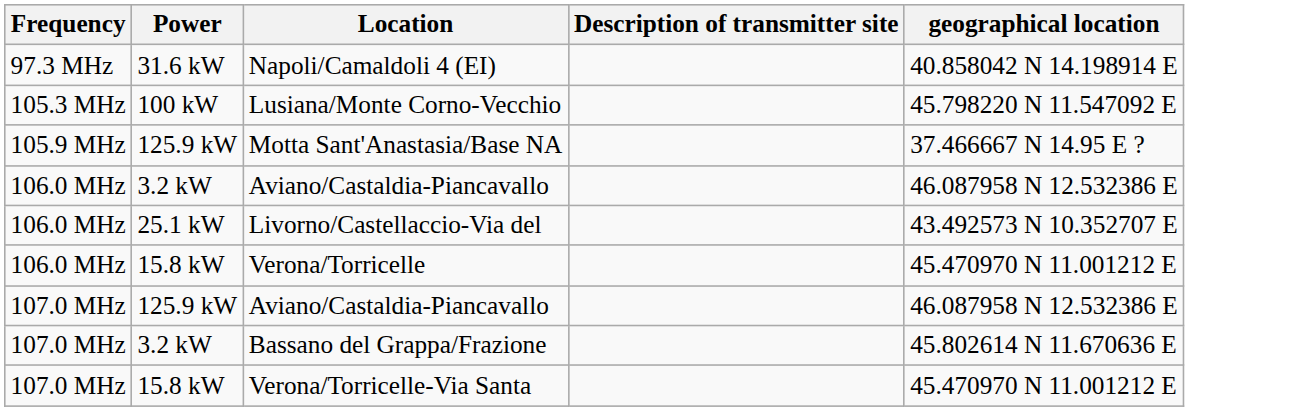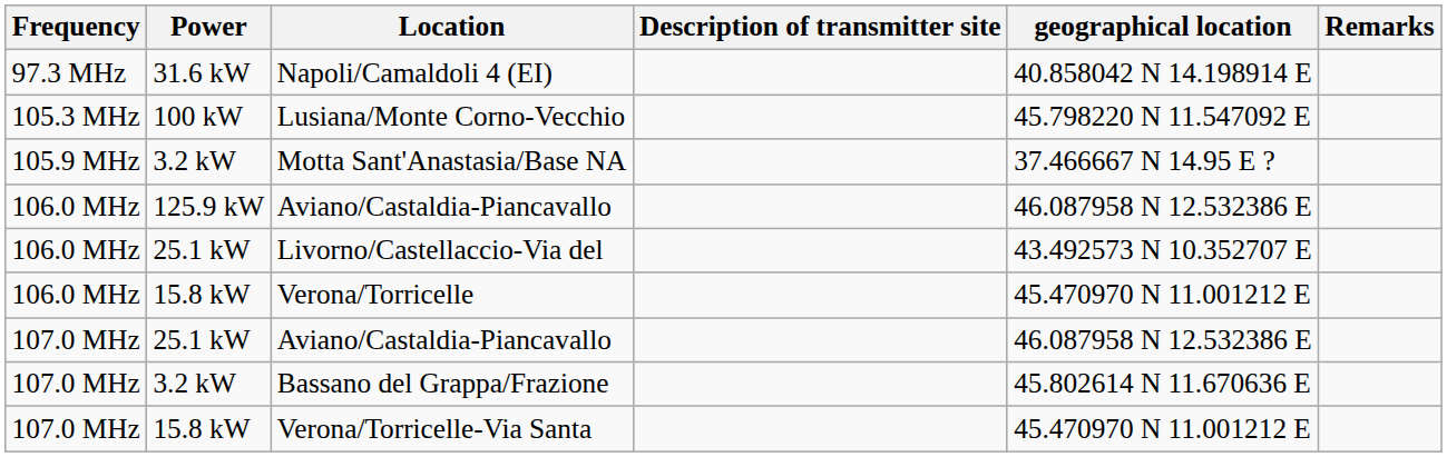 <table class="wikitable sortable">
 <tr>
 <th>Frequency</th>
 <th>Power</th>
 <th>Location</th>
 <th>Description of transmitter site</th>
 <th>geographical location</th>
+<th>Remarks</th>
 </tr>
 <tr>
 <td>97.3 MHz</td>
 <td>31.6 kW</td>
 <td>Napoli/Camaldoli 4 (EI)</td>
 <td></td>
 <td>40.858042 N 14.198914 E</td>
+<td></td>
 </tr>
 <tr>
 <td>105.3 MHz</td>
 <td>100 kW</td>
 <td>Lusiana/Monte Corno-Vecchio</td>
 <td></td>
 <td>45.798220 N 11.547092 E</td>
+<td></td>
 </tr>
 <tr>
 <td>105.9 MHz</td>
-<td>125.9 kW</td>
+<td>3.2 kW</td>
 <td>Motta Sant'Anastasia/Base NA</td>
 <td></td>
 <td>37.466667 N 14.95 E ?</td>
+<td></td>
 </tr>
 <tr>
 <td>106.0 MHz</td>
-<td>3.2 kW</td>
+<td>125.9 kW</td>
 <td>Aviano/Castaldia-Piancavallo</td>
 <td></td>
 <td>46.087958 N 12.532386 E</td>
+<td></td>
 </tr>
 <tr>
 <td>106.0 MHz</td>
 <td>25.1 kW</td>
 <td>Livorno/Castellaccio-Via del</td>
 <td></td>
 <td>43.492573 N 10.352707 E</td>
+<td></td>
 </tr>
 <tr>
 <td>106.0 MHz</td>
 <td>15.8 kW</td>
 <td>Verona/Torricelle</td>
 <td></td>
 <td>45.470970 N 11.001212 E</td>
+<td></td>
 </tr>
 <tr>
 <td>107.0 MHz</td>
-<td>125.9 kW</td>
+<td>25.1 kW</td>
 <td>Aviano/Castaldia-Piancavallo</td>
 <td></td>
 <td>46.087958 N 12.532386 E</td>
+<td></td>
 </tr>
 <tr>
 <td>107.0 MHz</td>
 <td>3.2 kW</td>
 <td>Bassano del Grappa/Frazione</td>
 <td></td>
 <td>45.802614 N 11.670636 E</td>
+<td></td>
 </tr>
 <tr>
 <td>107.0 MHz</td>
 <td>15.8 kW</td>
 <td>Verona/Torricelle-Via Santa</td>
 <td></td>
 <td>45.470970 N 11.001212 E</td>
+<td></td>
 </tr>
 </table>
